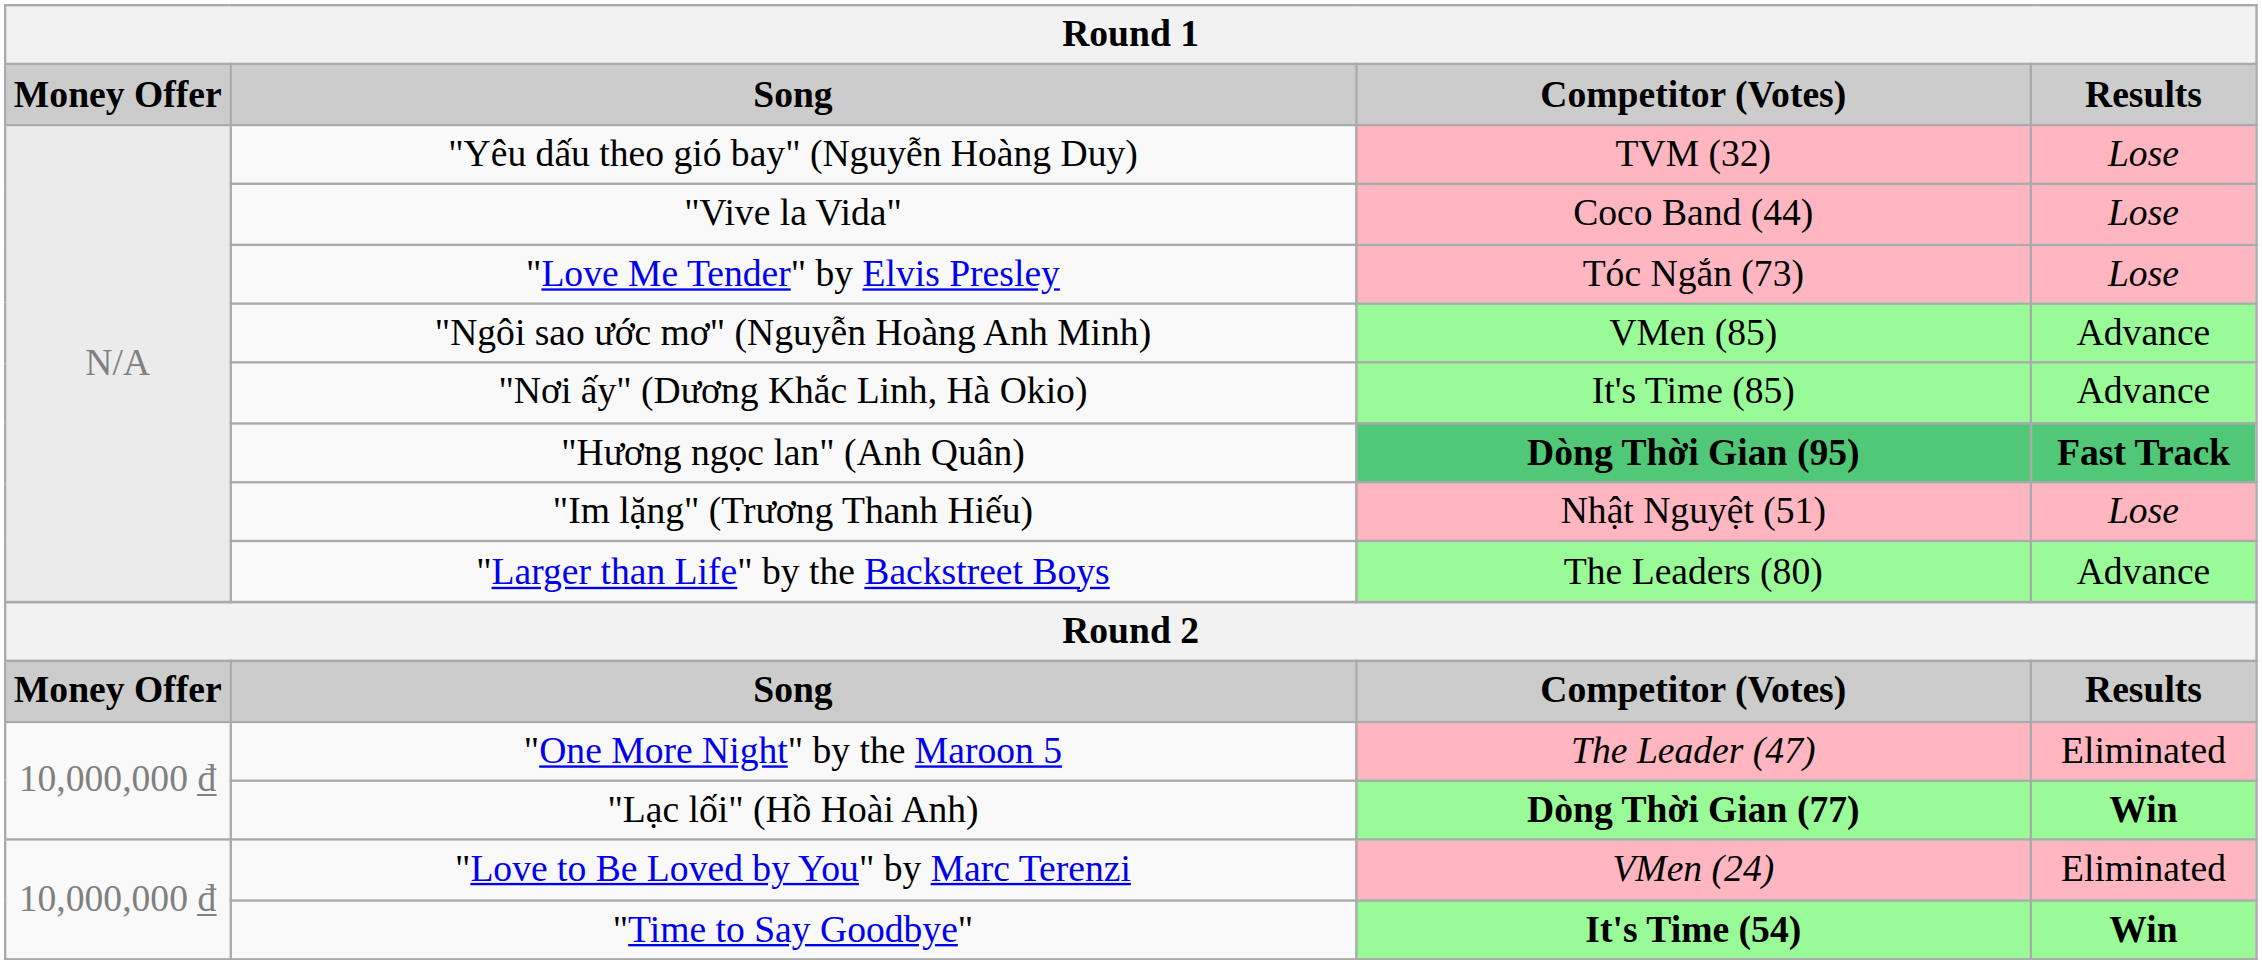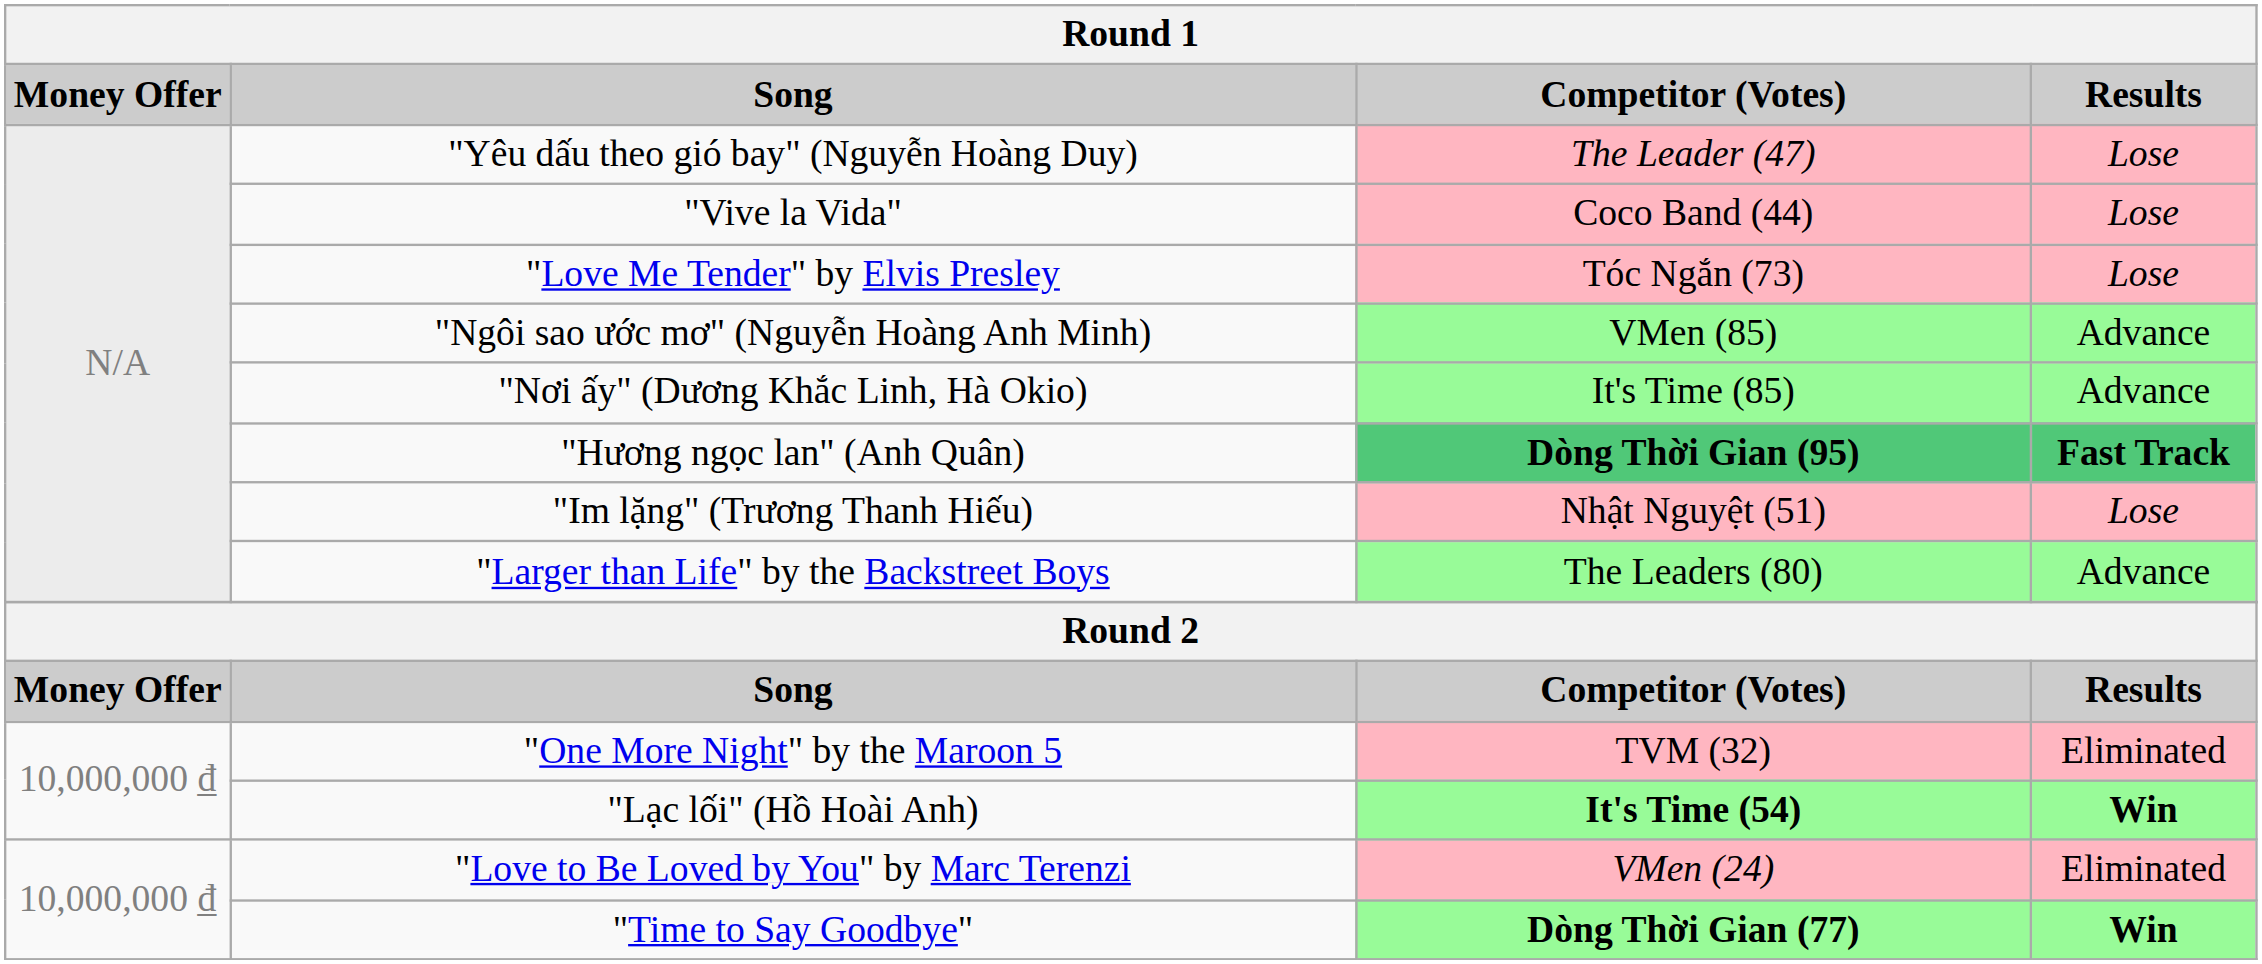 <table class="wikitable" style="text-align:center;">
 <tr>
 <th colspan=5>Round 1</th>
 </tr>
 <tr>
 <td bgcolor="#CCCCCC" align="center" width="10%"><strong>Money Offer</strong></td>
 <td bgcolor="#CCCCCC" align="center" width="50%"><strong>Song</strong></td>
 <td bgcolor="#CCCCCC" align="center" width="30%"><strong>Competitor (Votes)</strong></td>
 <td bgcolor="#CCCCCC" align="center" width="10"><strong>Results</strong></td>
 </tr>
 <tr>
 <td rowspan=8 style="background: #ececec; color: grey; vertical-align: middle; text-align: center; " class="table-na">N/A</td>
 <td>"Yêu dấu theo gió bay" (Nguyễn Hoàng Duy)</td>
-<td bgcolor="lightpink">TVM (32)</td>
+<td bgcolor="lightpink"><em>The Leader (47)</em></td>
 <td bgcolor="lightpink"><em>Lose</em></td>
 </tr>
 <tr>
 <td>"Vive la Vida"</td>
 <td bgcolor="lightpink">Coco Band (44)</td>
 <td bgcolor="lightpink"><em>Lose</em></td>
 </tr>
 <tr>
 <td>"<a href='#'>Love Me Tender</a>" by <a href='#'>Elvis Presley</a></td>
 <td bgcolor="lightpink">Tóc Ngắn (73)</td>
 <td bgcolor="lightpink"><em>Lose</em></td>
 </tr>
 <tr>
 <td>"Ngôi sao ước mơ" (Nguyễn Hoàng Anh Minh)</td>
 <td bgcolor="palegreen">VMen (85)</td>
 <td bgcolor="palegreen">Advance</td>
 </tr>
 <tr>
 <td>"Nơi ấy" (Dương Khắc Linh, Hà Okio)</td>
 <td bgcolor="palegreen">It's Time (85)</td>
 <td bgcolor="palegreen">Advance</td>
 </tr>
 <tr>
 <td>"Hương ngọc lan" (Anh Quân)</td>
 <td bgcolor="#50C878"><strong>Dòng Thời Gian (95)</strong></td>
 <td bgcolor="#50C878"><strong>Fast Track</strong></td>
 </tr>
 <tr>
 <td>"Im lặng" (Trương Thanh Hiếu)</td>
 <td bgcolor="lightpink">Nhật Nguyệt (51)</td>
 <td bgcolor="lightpink"><em>Lose</em></td>
 </tr>
 <tr>
 <td>"<a href='#'>Larger than Life</a>" by the <a href='#'>Backstreet Boys</a></td>
 <td bgcolor="palegreen">The Leaders (80)</td>
 <td bgcolor="palegreen">Advance</td>
 </tr>
 <tr>
 </tr>
 <tr>
 <th colspan=5>Round 2</th>
 </tr>
 <tr>
 <td bgcolor="#CCCCCC" align="center" width="10%"><strong>Money Offer</strong></td>
 <td bgcolor="#CCCCCC" align="center" width="50%"><strong>Song</strong></td>
 <td bgcolor="#CCCCCC" align="center" width="30%"><strong>Competitor (Votes)</strong></td>
 <td bgcolor="#CCCCCC" align="center" width="10"><strong>Results</strong></td>
 </tr>
 <tr>
 <td rowspan=2 style="color: grey; vertical-align: middle; text-align: center; " class="table-na">10,000,000 ₫</td>
 <td>"<a href='#'>One More Night</a>" by the <a href='#'>Maroon 5</a></td>
-<td bgcolor="lightpink"><em>The Leader (47)</em></td>
+<td bgcolor="lightpink">TVM (32)</td>
 <td bgcolor="lightpink">Eliminated</td>
 </tr>
 <tr>
 <td>"Lạc lối" (Hồ Hoài Anh)</td>
-<td bgcolor="palegreen"><strong>Dòng Thời Gian (77)</strong></td>
+<td bgcolor="palegreen"><strong>It's Time (54)</strong></td>
 <td bgcolor="palegreen"><strong>Win</strong></td>
 </tr>
 <tr>
 <td rowspan=2 style="color: grey; vertical-align: middle; text-align: center; " class="table-na">10,000,000 ₫</td>
 <td>"<a href='#'>Love to Be Loved by You</a>" by <a href='#'>Marc Terenzi</a></td>
 <td bgcolor="lightpink"><em>VMen (24)</em></td>
 <td bgcolor="lightpink">Eliminated</td>
 </tr>
 <tr>
 <td>"<a href='#'>Time to Say Goodbye</a>"</td>
-<td bgcolor="palegreen"><strong>It's Time (54)</strong></td>
+<td bgcolor="palegreen"><strong>Dòng Thời Gian (77)</strong></td>
 <td bgcolor="palegreen"><strong>Win</strong></td>
 </tr>
 </table>
